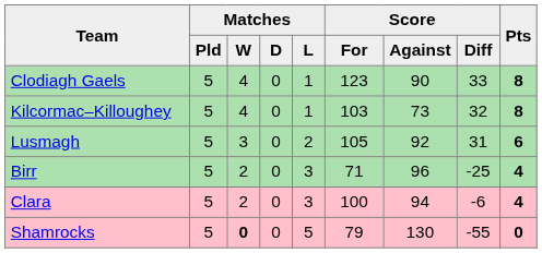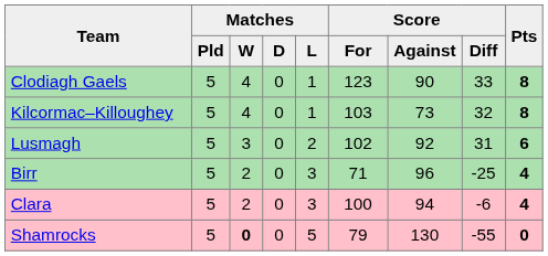 <table style=border-collapse:collapse border=1 cellspacing=0 cellpadding=5>
 <tr align=center bgcolor=#efefef>
 <th rowspan=2 width=165>Team</th>
 <th colspan=4>Matches</th>
 <th colspan=3>Score</th>
 <th rowspan=2width=20>Pts</th>
 </tr>
 <tr align=center bgcolor=#efefef>
 <th width=20>Pld</th>
 <th width=20>W</th>
 <th width=20>D</th>
 <th width=20>L</th>
 <th width=45>For</th>
 <th width=45>Against</th>
 <th width=30>Diff</th>
 </tr>
 <tr align=center style="background:#ACE1AF;">
 <td style="text-align:left;"><a href='#'>Clodiagh Gaels</a></td>
 <td>5</td>
 <td>4</td>
 <td>0</td>
 <td>1</td>
 <td>123</td>
 <td>90</td>
 <td>33</td>
 <td><strong>8</strong></td>
 </tr>
 <tr align=center style="background:#ACE1AF;">
 <td style="text-align:left;"><a href='#'>Kilcormac–Killoughey</a></td>
 <td>5</td>
 <td>4</td>
 <td>0</td>
 <td>1</td>
 <td>103</td>
 <td>73</td>
 <td>32</td>
 <td><strong>8</strong></td>
 </tr>
 <tr align=center style="background:#ACE1AF;">
 <td style="text-align:left;"><a href='#'>Lusmagh</a></td>
 <td>5</td>
 <td>3</td>
 <td>0</td>
 <td>2</td>
-<td>105</td>
+<td>102</td>
 <td>92</td>
 <td>31</td>
 <td><strong>6</strong></td>
 </tr>
 <tr align=center style="background:#ACE1AF;">
 <td style="text-align:left;"><a href='#'>Birr</a></td>
 <td>5</td>
 <td>2</td>
 <td>0</td>
 <td>3</td>
 <td>71</td>
 <td>96</td>
 <td>-25</td>
 <td><strong>4</strong></td>
 </tr>
 <tr align=center style="background:#FFC0CB;">
 <td style="text-align:left;"><a href='#'>Clara</a></td>
 <td>5</td>
 <td>2</td>
 <td>0</td>
 <td>3</td>
 <td>100</td>
 <td>94</td>
 <td>-6</td>
 <td><strong>4</strong></td>
 </tr>
 <tr align=center style="background:#FFC0CB;">
 <td style="text-align:left;"><a href='#'>Shamrocks</a></td>
 <td>5</td>
 <td><strong>0</strong></td>
 <td>0</td>
 <td>5</td>
 <td>79</td>
 <td>130</td>
 <td>-55</td>
 <td><strong>0</strong></td>
 </tr>
 </table>
